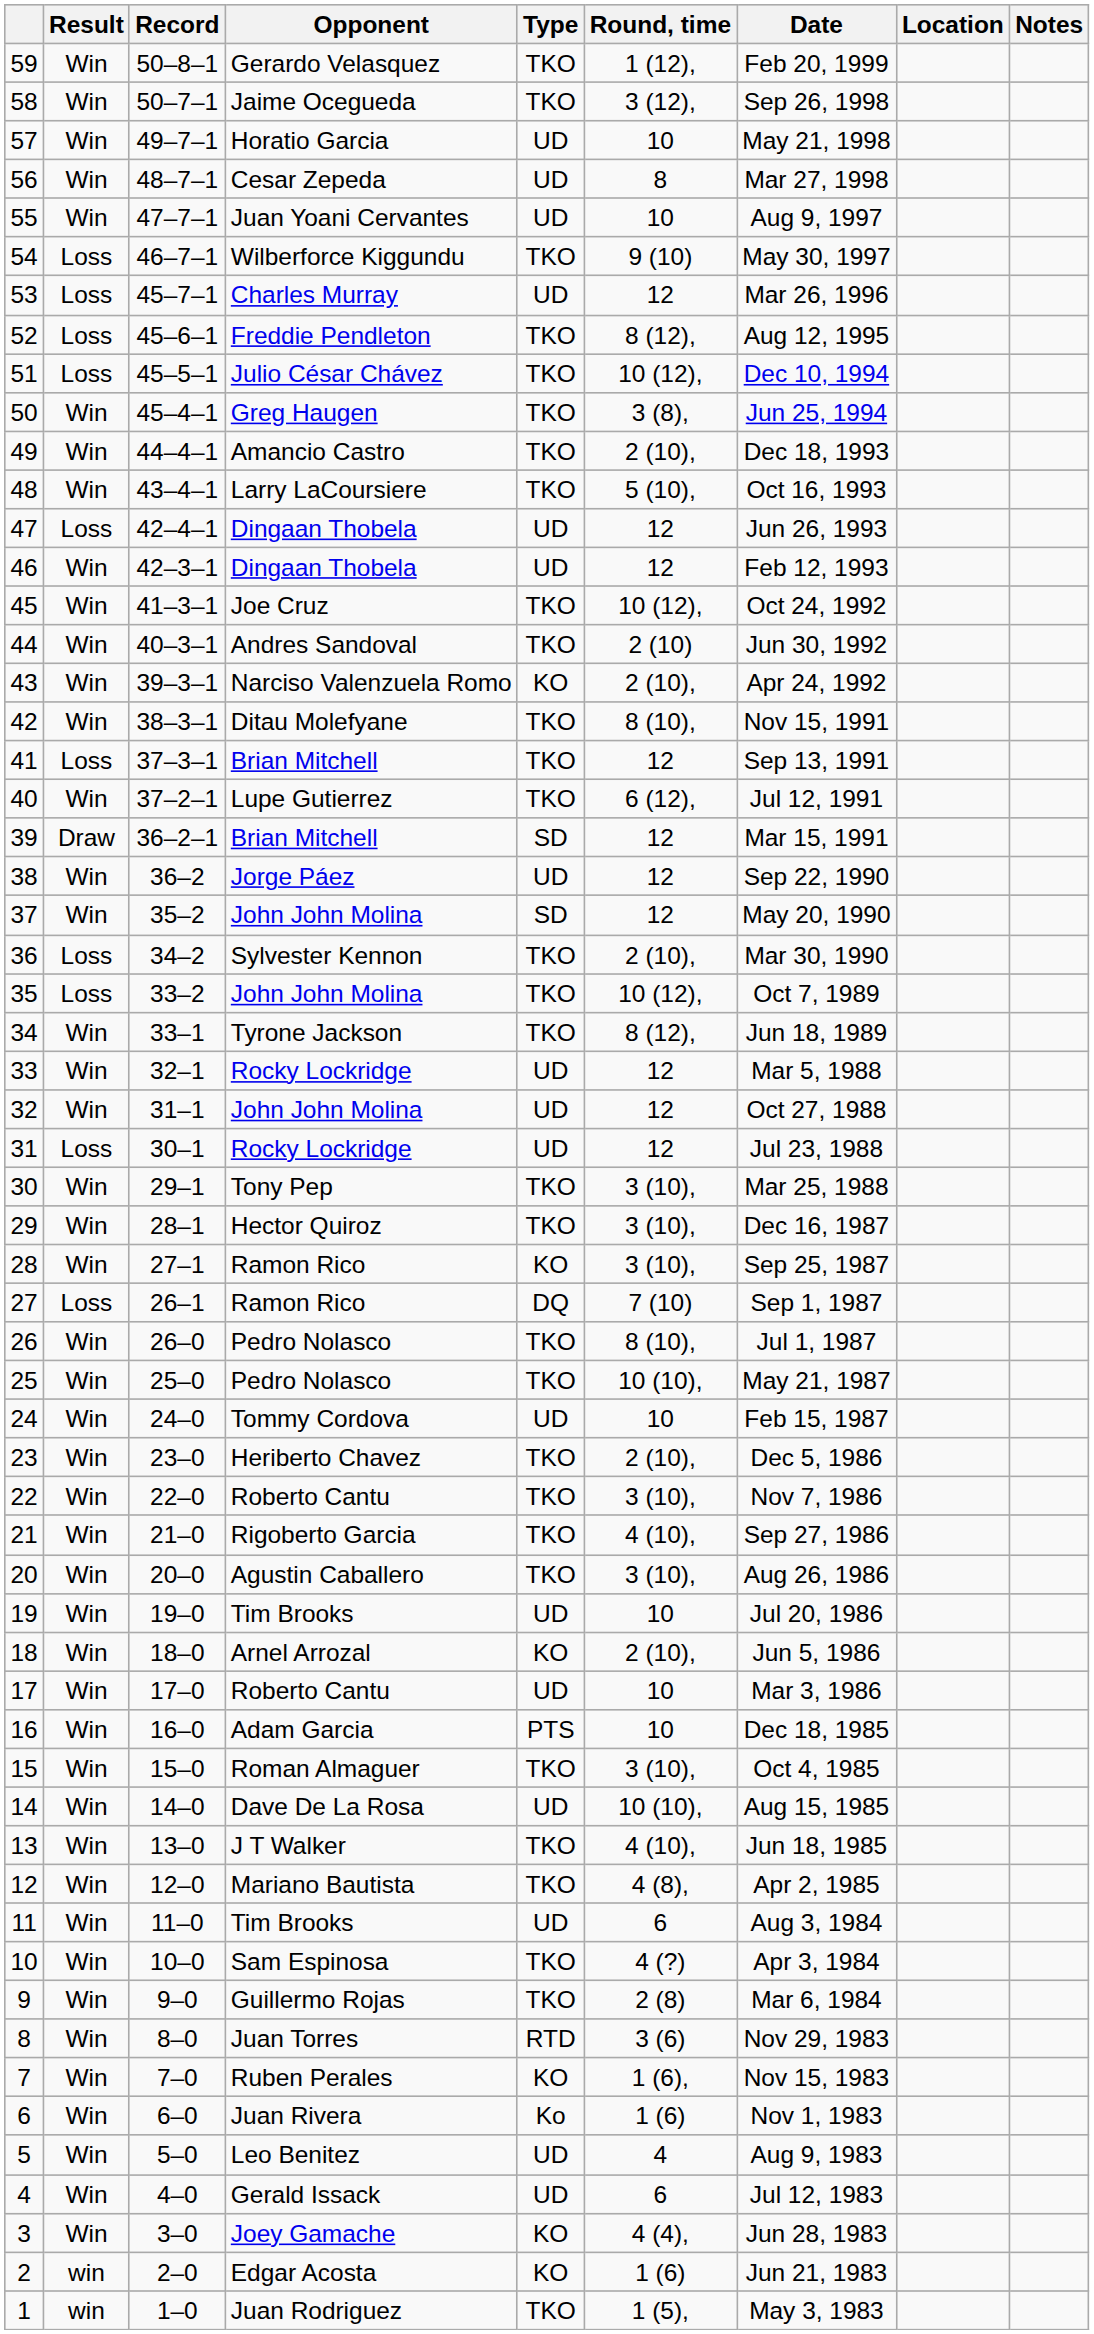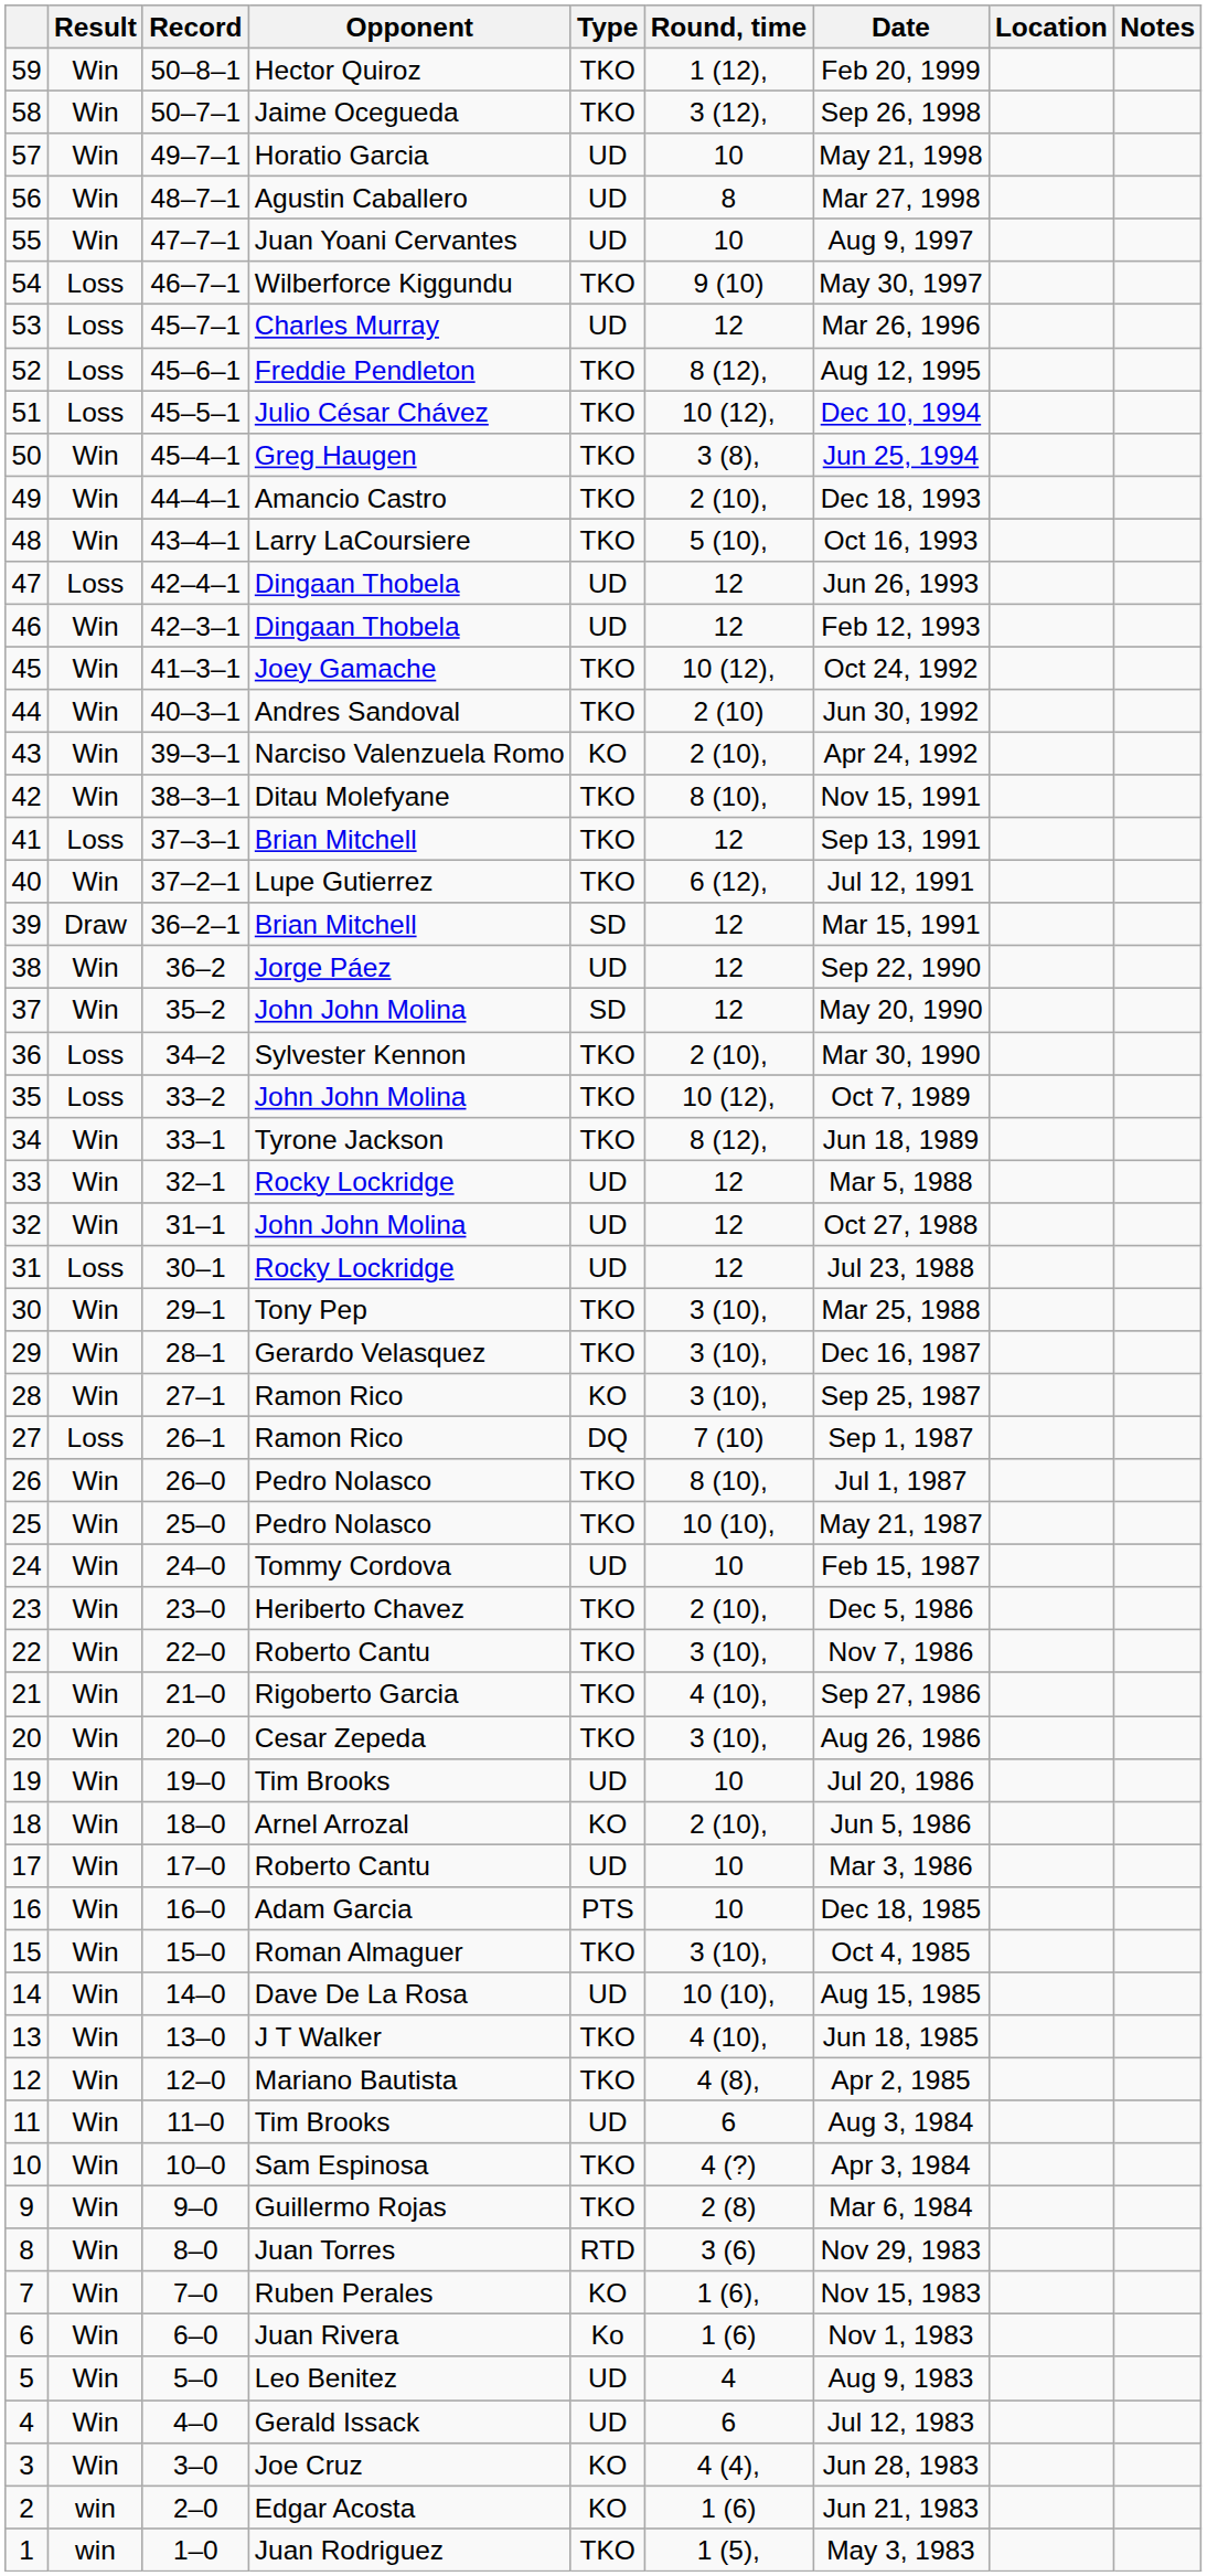 <table class="wikitable" style="text-align:center; font-size:95%">
 <tr>
 <th></th>
 <th>Result</th>
 <th>Record</th>
 <th>Opponent</th>
 <th>Type</th>
 <th>Round, time</th>
 <th>Date</th>
 <th>Location</th>
 <th>Notes</th>
 </tr>
 <tr>
 <td>59</td>
 <td>Win</td>
 <td>50–8–1</td>
-<td align=left>Gerardo Velasquez</td>
+<td align=left>Hector Quiroz</td>
 <td>TKO</td>
 <td>1 (12), </td>
 <td>Feb 20, 1999</td>
 <td align=left></td>
 <td align=left></td>
 </tr>
 <tr>
 <td>58</td>
 <td>Win</td>
 <td>50–7–1</td>
 <td align=left>Jaime Ocegueda</td>
 <td>TKO</td>
 <td>3 (12), </td>
 <td>Sep 26, 1998</td>
 <td align=left></td>
 <td align=left></td>
 </tr>
 <tr>
 <td>57</td>
 <td>Win</td>
 <td>49–7–1</td>
 <td align=left>Horatio Garcia</td>
 <td>UD</td>
 <td>10</td>
 <td>May 21, 1998</td>
 <td align=left></td>
 <td></td>
 </tr>
 <tr>
 <td>56</td>
 <td>Win</td>
 <td>48–7–1</td>
-<td align=left>Cesar Zepeda</td>
+<td align=left>Agustin Caballero</td>
 <td>UD</td>
 <td>8</td>
 <td>Mar 27, 1998</td>
 <td align=left></td>
 <td></td>
 </tr>
 <tr>
 <td>55</td>
 <td>Win</td>
 <td>47–7–1</td>
 <td align=left>Juan Yoani Cervantes</td>
 <td>UD</td>
 <td>10</td>
 <td>Aug 9, 1997</td>
 <td align=left></td>
 <td></td>
 </tr>
 <tr>
 <td>54</td>
 <td>Loss</td>
 <td>46–7–1</td>
 <td align=left>Wilberforce Kiggundu</td>
 <td>TKO</td>
 <td>9 (10)</td>
 <td>May 30, 1997</td>
 <td align=left></td>
 <td></td>
 </tr>
 <tr>
 <td>53</td>
 <td>Loss</td>
 <td>45–7–1</td>
 <td align=left><a href='#'>Charles Murray</a></td>
 <td>UD</td>
 <td>12</td>
 <td>Mar 26, 1996</td>
 <td align=left></td>
 <td align=left></td>
 </tr>
 <tr>
 <td>52</td>
 <td>Loss</td>
 <td>45–6–1</td>
 <td align=left><a href='#'>Freddie Pendleton</a></td>
 <td>TKO</td>
 <td>8 (12), </td>
 <td>Aug 12, 1995</td>
 <td align=left></td>
 <td align=left></td>
 </tr>
 <tr>
 <td>51</td>
 <td>Loss</td>
 <td>45–5–1</td>
 <td align=left><a href='#'>Julio César Chávez</a></td>
 <td>TKO</td>
 <td>10 (12), </td>
 <td><a href='#'>Dec 10, 1994</a></td>
 <td align=left></td>
 <td align=left></td>
 </tr>
 <tr>
 <td>50</td>
 <td>Win</td>
 <td>45–4–1</td>
 <td align=left><a href='#'>Greg Haugen</a></td>
 <td>TKO</td>
 <td>3 (8), </td>
 <td><a href='#'>Jun 25, 1994</a></td>
 <td align=left></td>
 <td></td>
 </tr>
 <tr>
 <td>49</td>
 <td>Win</td>
 <td>44–4–1</td>
 <td align=left>Amancio Castro</td>
 <td>TKO</td>
 <td>2 (10), </td>
 <td>Dec 18, 1993</td>
 <td align=left></td>
 <td></td>
 </tr>
 <tr>
 <td>48</td>
 <td>Win</td>
 <td>43–4–1</td>
 <td align=left>Larry LaCoursiere</td>
 <td>TKO</td>
 <td>5 (10), </td>
 <td>Oct 16, 1993</td>
 <td align=left></td>
 <td></td>
 </tr>
 <tr>
 <td>47</td>
 <td>Loss</td>
 <td>42–4–1</td>
 <td align=left><a href='#'>Dingaan Thobela</a></td>
 <td>UD</td>
 <td>12</td>
 <td>Jun 26, 1993</td>
 <td align=left></td>
 <td align=left></td>
 </tr>
 <tr>
 <td>46</td>
 <td>Win</td>
 <td>42–3–1</td>
 <td align=left><a href='#'>Dingaan Thobela</a></td>
 <td>UD</td>
 <td>12</td>
 <td>Feb 12, 1993</td>
 <td align=left></td>
 <td align=left></td>
 </tr>
 <tr>
 <td>45</td>
 <td>Win</td>
 <td>41–3–1</td>
-<td align=left>Joe Cruz</td>
+<td align=left><a href='#'>Joey Gamache</a></td>
 <td>TKO</td>
 <td>10 (12), </td>
 <td>Oct 24, 1992</td>
 <td align=left></td>
 <td align=left></td>
 </tr>
 <tr>
 <td>44</td>
 <td>Win</td>
 <td>40–3–1</td>
 <td align=left>Andres Sandoval</td>
 <td>TKO</td>
 <td>2 (10)</td>
 <td>Jun 30, 1992</td>
 <td align=left></td>
 <td></td>
 </tr>
 <tr>
 <td>43</td>
 <td>Win</td>
 <td>39–3–1</td>
 <td align=left>Narciso Valenzuela Romo</td>
 <td>KO</td>
 <td>2 (10), </td>
 <td>Apr 24, 1992</td>
 <td align=left></td>
 <td></td>
 </tr>
 <tr>
 <td>42</td>
 <td>Win</td>
 <td>38–3–1</td>
 <td align=left>Ditau Molefyane</td>
 <td>TKO</td>
 <td>8 (10), </td>
 <td>Nov 15, 1991</td>
 <td align=left></td>
 <td></td>
 </tr>
 <tr>
 <td>41</td>
 <td>Loss</td>
 <td>37–3–1</td>
 <td align=left><a href='#'>Brian Mitchell</a></td>
 <td>TKO</td>
 <td>12</td>
 <td>Sep 13, 1991</td>
 <td align=left></td>
 <td align=left></td>
 </tr>
 <tr>
 <td>40</td>
 <td>Win</td>
 <td>37–2–1</td>
 <td align=left>Lupe Gutierrez</td>
 <td>TKO</td>
 <td>6 (12), </td>
 <td>Jul 12, 1991</td>
 <td align=left></td>
 <td align=left></td>
 </tr>
 <tr>
 <td>39</td>
 <td>Draw</td>
 <td>36–2–1</td>
 <td align=left><a href='#'>Brian Mitchell</a></td>
 <td>SD</td>
 <td>12</td>
 <td>Mar 15, 1991</td>
 <td align=left></td>
 <td align=left></td>
 </tr>
 <tr>
 <td>38</td>
 <td>Win</td>
 <td>36–2</td>
 <td align=left><a href='#'>Jorge Páez</a></td>
 <td>UD</td>
 <td>12</td>
 <td>Sep 22, 1990</td>
 <td align=left></td>
 <td align=left></td>
 </tr>
 <tr>
 <td>37</td>
 <td>Win</td>
 <td>35–2</td>
 <td align=left><a href='#'>John John Molina</a></td>
 <td>SD</td>
 <td>12</td>
 <td>May 20, 1990</td>
 <td align=left></td>
 <td align=left></td>
 </tr>
 <tr>
 <td>36</td>
 <td>Loss</td>
 <td>34–2</td>
 <td align=left>Sylvester Kennon</td>
 <td>TKO</td>
 <td>2 (10), </td>
 <td>Mar 30, 1990</td>
 <td align=left></td>
 <td align=left></td>
 </tr>
 <tr>
 <td>35</td>
 <td>Loss</td>
 <td>33–2</td>
 <td align=left><a href='#'>John John Molina</a></td>
 <td>TKO</td>
 <td>10 (12), </td>
 <td>Oct 7, 1989</td>
 <td align=left></td>
 <td align=left></td>
 </tr>
 <tr>
 <td>34</td>
 <td>Win</td>
 <td>33–1</td>
 <td align=left>Tyrone Jackson</td>
 <td>TKO</td>
 <td>8 (12), </td>
 <td>Jun 18, 1989</td>
 <td align=left></td>
 <td align=left></td>
 </tr>
 <tr>
 <td>33</td>
 <td>Win</td>
 <td>32–1</td>
 <td align=left><a href='#'>Rocky Lockridge</a></td>
 <td>UD</td>
 <td>12</td>
 <td>Mar 5, 1988</td>
 <td align=left></td>
 <td align=left></td>
 </tr>
 <tr>
 <td>32</td>
 <td>Win</td>
 <td>31–1</td>
 <td align=left><a href='#'>John John Molina</a></td>
 <td>UD</td>
 <td>12</td>
 <td>Oct 27, 1988</td>
 <td align=left></td>
 <td align=left></td>
 </tr>
 <tr>
 <td>31</td>
 <td>Loss</td>
 <td>30–1</td>
 <td align=left><a href='#'>Rocky Lockridge</a></td>
 <td>UD</td>
 <td>12</td>
 <td>Jul 23, 1988</td>
 <td align=left></td>
 <td align=left></td>
 </tr>
 <tr>
 <td>30</td>
 <td>Win</td>
 <td>29–1</td>
 <td align=left>Tony Pep</td>
 <td>TKO</td>
 <td>3 (10), </td>
 <td>Mar 25, 1988</td>
 <td align=left></td>
 <td align=left></td>
 </tr>
 <tr>
 <td>29</td>
 <td>Win</td>
 <td>28–1</td>
-<td align=left>Hector Quiroz</td>
+<td align=left>Gerardo Velasquez</td>
 <td>TKO</td>
 <td>3 (10), </td>
 <td>Dec 16, 1987</td>
 <td align=left></td>
 <td align=left></td>
 </tr>
 <tr>
 <td>28</td>
 <td>Win</td>
 <td>27–1</td>
 <td align=left>Ramon Rico</td>
 <td>KO</td>
 <td>3 (10), </td>
 <td>Sep 25, 1987</td>
 <td align=left></td>
 <td align=left></td>
 </tr>
 <tr>
 <td>27</td>
 <td>Loss</td>
 <td>26–1</td>
 <td align=left>Ramon Rico</td>
 <td>DQ</td>
 <td>7 (10)</td>
 <td>Sep 1, 1987</td>
 <td align=left></td>
 <td align=left></td>
 </tr>
 <tr>
 <td>26</td>
 <td>Win</td>
 <td>26–0</td>
 <td align=left>Pedro Nolasco</td>
 <td>TKO</td>
 <td>8 (10), </td>
 <td>Jul 1, 1987</td>
 <td align=left></td>
 <td align=left></td>
 </tr>
 <tr>
 <td>25</td>
 <td>Win</td>
 <td>25–0</td>
 <td align=left>Pedro Nolasco</td>
 <td>TKO</td>
 <td>10 (10), </td>
 <td>May 21, 1987</td>
 <td align=left></td>
 <td align=left></td>
 </tr>
 <tr>
 <td>24</td>
 <td>Win</td>
 <td>24–0</td>
 <td align=left>Tommy Cordova</td>
 <td>UD</td>
 <td>10</td>
 <td>Feb 15, 1987</td>
 <td align=left></td>
 <td align=left></td>
 </tr>
 <tr>
 <td>23</td>
 <td>Win</td>
 <td>23–0</td>
 <td align=left>Heriberto Chavez</td>
 <td>TKO</td>
 <td>2 (10), </td>
 <td>Dec 5, 1986</td>
 <td align=left></td>
 <td align=left></td>
 </tr>
 <tr>
 <td>22</td>
 <td>Win</td>
 <td>22–0</td>
 <td align=left>Roberto Cantu</td>
 <td>TKO</td>
 <td>3 (10), </td>
 <td>Nov 7, 1986</td>
 <td align=left></td>
 <td align=left></td>
 </tr>
 <tr>
 <td>21</td>
 <td>Win</td>
 <td>21–0</td>
 <td align=left>Rigoberto Garcia</td>
 <td>TKO</td>
 <td>4 (10), </td>
 <td>Sep 27, 1986</td>
 <td align=left></td>
 <td align=left></td>
 </tr>
 <tr>
 <td>20</td>
 <td>Win</td>
 <td>20–0</td>
-<td align=left>Agustin Caballero</td>
+<td align=left>Cesar Zepeda</td>
 <td>TKO</td>
 <td>3 (10), </td>
 <td>Aug 26, 1986</td>
 <td align=left></td>
 <td align=left></td>
 </tr>
 <tr>
 <td>19</td>
 <td>Win</td>
 <td>19–0</td>
 <td align=left>Tim Brooks</td>
 <td>UD</td>
 <td>10</td>
 <td>Jul 20, 1986</td>
 <td align=left></td>
 <td align=left></td>
 </tr>
 <tr>
 <td>18</td>
 <td>Win</td>
 <td>18–0</td>
 <td align=left>Arnel Arrozal</td>
 <td>KO</td>
 <td>2 (10), </td>
 <td>Jun 5, 1986</td>
 <td align=left></td>
 <td align=left></td>
 </tr>
 <tr>
 <td>17</td>
 <td>Win</td>
 <td>17–0</td>
 <td align=left>Roberto Cantu</td>
 <td>UD</td>
 <td>10</td>
 <td>Mar 3, 1986</td>
 <td align=left></td>
 <td align=left></td>
 </tr>
 <tr>
 <td>16</td>
 <td>Win</td>
 <td>16–0</td>
 <td align=left>Adam Garcia</td>
 <td>PTS</td>
 <td>10</td>
 <td>Dec 18, 1985</td>
 <td align=left></td>
 <td align=left></td>
 </tr>
 <tr>
 <td>15</td>
 <td>Win</td>
 <td>15–0</td>
 <td align=left>Roman Almaguer</td>
 <td>TKO</td>
 <td>3 (10), </td>
 <td>Oct 4, 1985</td>
 <td align=left></td>
 <td align=left></td>
 </tr>
 <tr>
 <td>14</td>
 <td>Win</td>
 <td>14–0</td>
 <td align=left>Dave De La Rosa</td>
 <td>UD</td>
 <td>10 (10), </td>
 <td>Aug 15, 1985</td>
 <td align=left></td>
 <td align=left></td>
 </tr>
 <tr>
 <td>13</td>
 <td>Win</td>
 <td>13–0</td>
 <td align=left>J T Walker</td>
 <td>TKO</td>
 <td>4 (10), </td>
 <td>Jun 18, 1985</td>
 <td align=left></td>
 <td align=left></td>
 </tr>
 <tr>
 <td>12</td>
 <td>Win</td>
 <td>12–0</td>
 <td align=left>Mariano Bautista</td>
 <td>TKO</td>
 <td>4 (8), </td>
 <td>Apr 2, 1985</td>
 <td align=left></td>
 <td align=left></td>
 </tr>
 <tr>
 <td>11</td>
 <td>Win</td>
 <td>11–0</td>
 <td align=left>Tim Brooks</td>
 <td>UD</td>
 <td>6</td>
 <td>Aug 3, 1984</td>
 <td align=left></td>
 <td align=left></td>
 </tr>
 <tr>
 <td>10</td>
 <td>Win</td>
 <td>10–0</td>
 <td align=left>Sam Espinosa</td>
 <td>TKO</td>
 <td>4 (?)</td>
 <td>Apr 3, 1984</td>
 <td align=left></td>
 <td align=left></td>
 </tr>
 <tr>
 <td>9</td>
 <td>Win</td>
 <td>9–0</td>
 <td align=left>Guillermo Rojas</td>
 <td>TKO</td>
 <td>2 (8)</td>
 <td>Mar 6, 1984</td>
 <td align=left></td>
 <td align=left></td>
 </tr>
 <tr>
 <td>8</td>
 <td>Win</td>
 <td>8–0</td>
 <td align=left>Juan Torres</td>
 <td>RTD</td>
 <td>3 (6)</td>
 <td>Nov 29, 1983</td>
 <td align=left></td>
 <td align=left></td>
 </tr>
 <tr>
 <td>7</td>
 <td>Win</td>
 <td>7–0</td>
 <td align=left>Ruben Perales</td>
 <td>KO</td>
 <td>1 (6), </td>
 <td>Nov 15, 1983</td>
 <td align=left></td>
 <td align=left></td>
 </tr>
 <tr>
 <td>6</td>
 <td>Win</td>
 <td>6–0</td>
 <td align=left>Juan Rivera</td>
 <td>Ko</td>
 <td>1 (6)</td>
 <td>Nov 1, 1983</td>
 <td align=left></td>
 <td align=left></td>
 </tr>
 <tr>
 <td>5</td>
 <td>Win</td>
 <td>5–0</td>
 <td align=left>Leo Benitez</td>
 <td>UD</td>
 <td>4</td>
 <td>Aug 9, 1983</td>
 <td align=left></td>
 <td align=left></td>
 </tr>
 <tr>
 <td>4</td>
 <td>Win</td>
 <td>4–0</td>
 <td align=left>Gerald Issack</td>
 <td>UD</td>
 <td>6</td>
 <td>Jul 12, 1983</td>
 <td align=left></td>
 <td align=left></td>
 </tr>
 <tr>
 <td>3</td>
 <td>Win</td>
 <td>3–0</td>
-<td align=left><a href='#'>Joey Gamache</a></td>
+<td align=left>Joe Cruz</td>
 <td>KO</td>
 <td>4 (4), </td>
 <td>Jun 28, 1983</td>
 <td align=left></td>
 <td align=left></td>
 </tr>
 <tr>
 <td>2</td>
 <td>win</td>
 <td>2–0</td>
 <td align=left>Edgar Acosta</td>
 <td>KO</td>
 <td>1 (6)</td>
 <td>Jun 21, 1983</td>
 <td align=left></td>
 <td align=left></td>
 </tr>
 <tr>
 <td>1</td>
 <td>win</td>
 <td>1–0</td>
 <td align=left>Juan Rodriguez</td>
 <td>TKO</td>
 <td>1 (5), </td>
 <td>May 3, 1983</td>
 <td align=left></td>
 <td align=left></td>
 </tr>
 </table>
